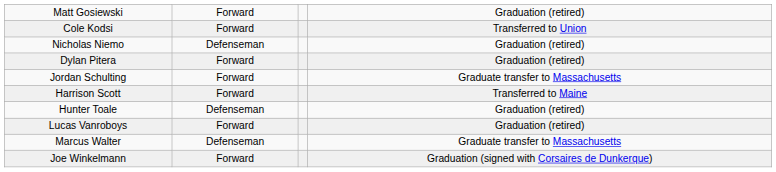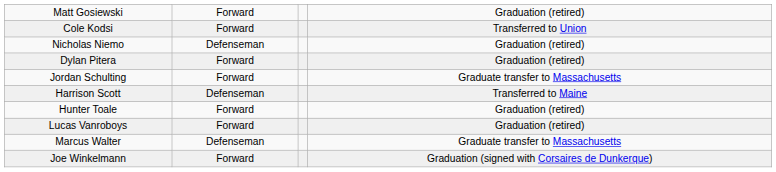 <table class="wikitable" width="1200">
 <tr align="center" bgcolor="">
 <td>Matt Gosiewski</td>
 <td>Forward</td>
 <td></td>
 <td>Graduation (retired)</td>
 </tr>
 <tr align="center" bgcolor="f0f0f0">
 <td>Cole Kodsi</td>
 <td>Forward</td>
 <td></td>
 <td>Transferred to <a href='#'>Union</a></td>
 </tr>
 <tr align="center" bgcolor="">
 <td>Nicholas Niemo</td>
 <td>Defenseman</td>
 <td></td>
 <td>Graduation (retired)</td>
 </tr>
 <tr align="center" bgcolor="f0f0f0">
 <td>Dylan Pitera</td>
 <td>Forward</td>
 <td></td>
 <td>Graduation (retired)</td>
 </tr>
 <tr align="center" bgcolor="">
 <td>Jordan Schulting</td>
 <td>Forward</td>
 <td></td>
 <td>Graduate transfer to <a href='#'>Massachusetts</a></td>
 </tr>
 <tr align="center" bgcolor="f0f0f0">
 <td>Harrison Scott</td>
-<td>Forward</td>
+<td>Defenseman</td>
 <td></td>
 <td>Transferred to <a href='#'>Maine</a></td>
 </tr>
 <tr align="center" bgcolor="">
 <td>Hunter Toale</td>
-<td>Defenseman</td>
+<td>Forward</td>
 <td></td>
 <td>Graduation (retired)</td>
 </tr>
 <tr align="center" bgcolor="f0f0f0">
 <td>Lucas Vanroboys</td>
 <td>Forward</td>
 <td></td>
 <td>Graduation (retired)</td>
 </tr>
 <tr align="center" bgcolor="">
 <td>Marcus Walter</td>
 <td>Defenseman</td>
 <td></td>
 <td>Graduate transfer to <a href='#'>Massachusetts</a></td>
 </tr>
 <tr align="center" bgcolor="f0f0f0">
 <td>Joe Winkelmann</td>
 <td>Forward</td>
 <td></td>
 <td>Graduation (signed with <a href='#'>Corsaires de Dunkerque</a>)</td>
 </tr>
 </table>
